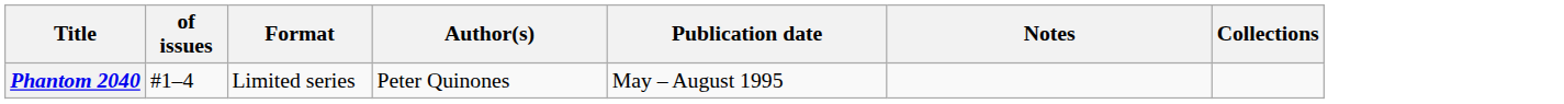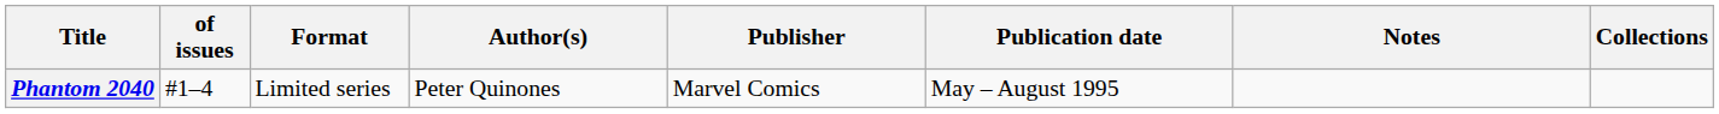 <table class="wikitable">
 <tr>
 <th>Title</th>
 <th style="width:40pt"> of issues</th>
 <th style="width:75pt">Format</th>
 <th style="width:125pt">Author(s)</th>
+<th style="width:125pt">Publisher</th>
 <th style="width:150pt">Publication date</th>
 <th style="width:175pt">Notes</th>
 <th>Collections</th>
 </tr>
 <tr>
 <th><em><a href='#'>Phantom 2040</a></em></th>
 <td>#1–4</td>
 <td>Limited series</td>
 <td>Peter Quinones</td>
+<td>Marvel Comics</td>
 <td>May – August 1995</td>
 <td></td>
 <td></td>
 </tr>
 </table>
